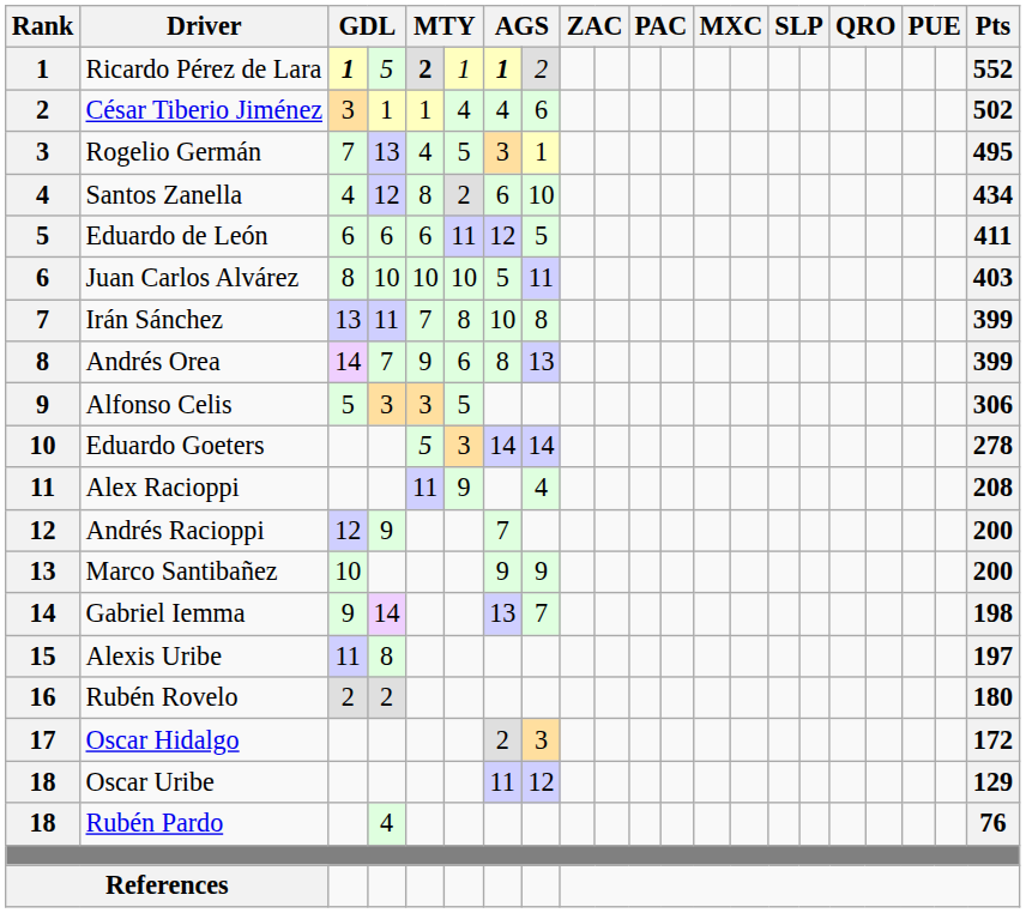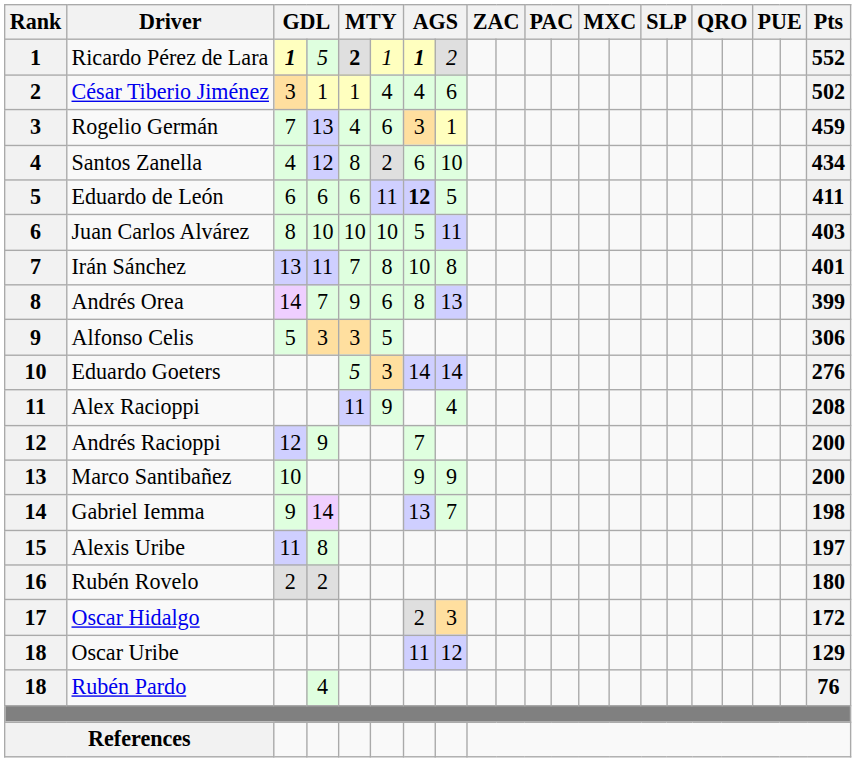 <table class="wikitable" style="text-align:center;">
 <tr>
 <th>Rank</th>
 <th>Driver</th>
 <th colspan=2>GDL</th>
 <th colspan=2>MTY</th>
 <th colspan=2>AGS</th>
 <th colspan=2>ZAC</th>
 <th colspan=2>PAC</th>
 <th colspan=2>MXC</th>
 <th colspan=2>SLP</th>
 <th colspan=2>QRO</th>
 <th colspan=2>PUE</th>
 <th>Pts</th>
 </tr>
 <tr>
 <th>1</th>
 <td align="left"> Ricardo Pérez de Lara</td>
 <td bgcolor="#FFFFBF"><strong><em>1</em></strong></td>
 <td bgcolor="#DFFFDF"><em>5</em></td>
 <td bgcolor="#DFDFDF"><strong>2</strong></td>
 <td bgcolor="#FFFFBF"><em>1</em></td>
 <td bgcolor="#FFFFBF"><strong><em>1</em></strong></td>
 <td bgcolor="#DFDFDF"><em>2</em></td>
 <td></td>
 <td></td>
 <td></td>
 <td></td>
 <td></td>
 <td></td>
 <td></td>
 <td></td>
 <td></td>
 <td></td>
 <td></td>
 <td></td>
 <th>552</th>
 </tr>
 <tr>
 <th>2</th>
 <td align="left"> <a href='#'>César Tiberio Jiménez</a></td>
 <td bgcolor="#FFDF9F">3</td>
 <td bgcolor="#FFFFBF">1</td>
 <td bgcolor="#FFFFBF">1</td>
 <td bgcolor="#DFFFDF">4</td>
 <td bgcolor="#DFFFDF">4</td>
 <td bgcolor="#DFFFDF">6</td>
 <td></td>
 <td></td>
 <td></td>
 <td></td>
 <td></td>
 <td></td>
 <td></td>
 <td></td>
 <td></td>
 <td></td>
 <td></td>
 <td></td>
 <th>502</th>
 </tr>
 <tr>
 <th>3</th>
 <td align="left"> Rogelio Germán</td>
 <td bgcolor="#DFFFDF">7</td>
 <td bgcolor="#cfcfff">13</td>
 <td bgcolor="#DFFFDF">4</td>
-<td bgcolor="#DFFFDF">5</td>
+<td bgcolor="#DFFFDF">6</td>
 <td bgcolor="#FFDF9F">3</td>
 <td bgcolor="#FFFFBF">1</td>
 <td></td>
 <td></td>
 <td></td>
 <td></td>
 <td></td>
 <td></td>
 <td></td>
 <td></td>
 <td></td>
 <td></td>
 <td></td>
 <td></td>
-<th>495</th>
+<th>459</th>
 </tr>
 <tr>
 <th>4</th>
 <td align="left"> Santos Zanella</td>
 <td bgcolor="#DFFFDF">4</td>
 <td bgcolor="#cfcfff">12</td>
 <td bgcolor="#DFFFDF">8</td>
 <td bgcolor="#DFDFDF">2</td>
 <td bgcolor="#DFFFDF">6</td>
 <td bgcolor="#DFFFDF">10</td>
 <td></td>
 <td></td>
 <td></td>
 <td></td>
 <td></td>
 <td></td>
 <td></td>
 <td></td>
 <td></td>
 <td></td>
 <td></td>
 <td></td>
 <th>434</th>
 </tr>
 <tr>
 <th>5</th>
 <td align="left"> Eduardo de León</td>
 <td bgcolor="#DFFFDF">6</td>
 <td bgcolor="#DFFFDF">6</td>
 <td bgcolor="#DFFFDF">6</td>
 <td bgcolor="#cfcfff">11</td>
-<td bgcolor="#cfcfff">12</td>
+<td bgcolor="#cfcfff"><strong>12</strong></td>
 <td bgcolor="#DFFFDF">5</td>
 <td></td>
 <td></td>
 <td></td>
 <td></td>
 <td></td>
 <td></td>
 <td></td>
 <td></td>
 <td></td>
 <td></td>
 <td></td>
 <td></td>
 <th>411</th>
 </tr>
 <tr>
 <th>6</th>
 <td align="left"> Juan Carlos Alvárez</td>
 <td bgcolor="#DFFFDF">8</td>
 <td bgcolor="#DFFFDF">10</td>
 <td bgcolor="#DFFFDF">10</td>
 <td bgcolor="#DFFFDF">10</td>
 <td bgcolor="#DFFFDF">5</td>
 <td bgcolor="#cfcfff">11</td>
 <td></td>
 <td></td>
 <td></td>
 <td></td>
 <td></td>
 <td></td>
 <td></td>
 <td></td>
 <td></td>
 <td></td>
 <td></td>
 <td></td>
 <th>403</th>
 </tr>
 <tr>
 <th>7</th>
 <td align="left"> Irán Sánchez</td>
 <td bgcolor="#cfcfff">13</td>
 <td bgcolor="#cfcfff">11</td>
 <td bgcolor="#DFFFDF">7</td>
 <td bgcolor="#DFFFDF">8</td>
 <td bgcolor="#DFFFDF">10</td>
 <td bgcolor="#DFFFDF">8</td>
 <td></td>
 <td></td>
 <td></td>
 <td></td>
 <td></td>
 <td></td>
 <td></td>
 <td></td>
 <td></td>
 <td></td>
 <td></td>
 <td></td>
-<th>399</th>
+<th>401</th>
 </tr>
 <tr>
 <th>8</th>
 <td align="left"> Andrés Orea</td>
 <td bgcolor="#efcfff">14</td>
 <td bgcolor="#DFFFDF">7</td>
 <td bgcolor="#DFFFDF">9</td>
 <td bgcolor="#DFFFDF">6</td>
 <td bgcolor="#DFFFDF">8</td>
 <td bgcolor="#cfcfff">13</td>
 <td></td>
 <td></td>
 <td></td>
 <td></td>
 <td></td>
 <td></td>
 <td></td>
 <td></td>
 <td></td>
 <td></td>
 <td></td>
 <td></td>
 <th>399</th>
 </tr>
 <tr>
 <th>9</th>
 <td align="left"> Alfonso Celis</td>
 <td bgcolor="#DFFFDF">5</td>
 <td bgcolor="#FFDF9F">3</td>
 <td bgcolor="#FFDF9F">3</td>
 <td bgcolor="#DFFFDF">5</td>
 <td></td>
 <td></td>
 <td></td>
 <td></td>
 <td></td>
 <td></td>
 <td></td>
 <td></td>
 <td></td>
 <td></td>
 <td></td>
 <td></td>
 <td></td>
 <td></td>
 <th>306</th>
 </tr>
 <tr>
 <th>10</th>
 <td align="left"> Eduardo Goeters</td>
 <td></td>
 <td></td>
 <td bgcolor="#DFFFDF"><em>5</em></td>
 <td bgcolor="#FFDF9F">3</td>
 <td bgcolor="#cfcfff">14</td>
 <td bgcolor="#cfcfff">14</td>
 <td></td>
 <td></td>
 <td></td>
 <td></td>
 <td></td>
 <td></td>
 <td></td>
 <td></td>
 <td></td>
 <td></td>
 <td></td>
 <td></td>
-<th>278</th>
+<th>276</th>
 </tr>
 <tr>
 <th>11</th>
 <td align="left"> Alex Racioppi</td>
 <td></td>
 <td></td>
 <td bgcolor="#cfcfff">11</td>
 <td bgcolor="#DFFFDF">9</td>
 <td></td>
 <td bgcolor="#DFFFDF">4</td>
 <td></td>
 <td></td>
 <td></td>
 <td></td>
 <td></td>
 <td></td>
 <td></td>
 <td></td>
 <td></td>
 <td></td>
 <td></td>
 <td></td>
 <th>208</th>
 </tr>
 <tr>
 <th>12</th>
 <td align="left"> Andrés Racioppi</td>
 <td bgcolor="#cfcfff">12</td>
 <td bgcolor="#DFFFDF">9</td>
 <td></td>
 <td></td>
 <td bgcolor="#DFFFDF">7</td>
 <td></td>
 <td></td>
 <td></td>
 <td></td>
 <td></td>
 <td></td>
 <td></td>
 <td></td>
 <td></td>
 <td></td>
 <td></td>
 <td></td>
 <td></td>
 <th>200</th>
 </tr>
 <tr>
 <th>13</th>
 <td align="left"> Marco Santibañez</td>
 <td bgcolor="#DFFFDF">10</td>
 <td></td>
 <td></td>
 <td></td>
 <td bgcolor="#DFFFDF">9</td>
 <td bgcolor="#DFFFDF">9</td>
 <td></td>
 <td></td>
 <td></td>
 <td></td>
 <td></td>
 <td></td>
 <td></td>
 <td></td>
 <td></td>
 <td></td>
 <td></td>
 <td></td>
 <th>200</th>
 </tr>
 <tr>
 <th>14</th>
 <td align="left"> Gabriel Iemma</td>
 <td bgcolor="#DFFFDF">9</td>
 <td bgcolor="#efcfff">14</td>
 <td></td>
 <td></td>
 <td bgcolor="#cfcfff">13</td>
 <td bgcolor="#DFFFDF">7</td>
 <td></td>
 <td></td>
 <td></td>
 <td></td>
 <td></td>
 <td></td>
 <td></td>
 <td></td>
 <td></td>
 <td></td>
 <td></td>
 <td></td>
 <th>198</th>
 </tr>
 <tr>
 <th>15</th>
 <td align="left"> Alexis Uribe</td>
 <td bgcolor="#cfcfff">11</td>
 <td bgcolor="#DFFFDF">8</td>
 <td></td>
 <td></td>
 <td></td>
 <td></td>
 <td></td>
 <td></td>
 <td></td>
 <td></td>
 <td></td>
 <td></td>
 <td></td>
 <td></td>
 <td></td>
 <td></td>
 <td></td>
 <td></td>
 <th>197</th>
 </tr>
 <tr>
 <th>16</th>
 <td align="left"> Rubén Rovelo</td>
 <td bgcolor="#DFDFDF">2</td>
 <td bgcolor="#DFDFDF">2</td>
 <td></td>
 <td></td>
 <td></td>
 <td></td>
 <td></td>
 <td></td>
 <td></td>
 <td></td>
 <td></td>
 <td></td>
 <td></td>
 <td></td>
 <td></td>
 <td></td>
 <td></td>
 <td></td>
 <th>180</th>
 </tr>
 <tr>
 <th>17</th>
 <td align="left"> <a href='#'>Oscar Hidalgo</a></td>
 <td></td>
 <td></td>
 <td></td>
 <td></td>
 <td bgcolor="#DFDFDF">2</td>
 <td bgcolor="#FFDF9F">3</td>
 <td></td>
 <td></td>
 <td></td>
 <td></td>
 <td></td>
 <td></td>
 <td></td>
 <td></td>
 <td></td>
 <td></td>
 <td></td>
 <td></td>
 <th>172</th>
 </tr>
 <tr>
 <th>18</th>
 <td align="left"> Oscar Uribe</td>
 <td></td>
 <td></td>
 <td></td>
 <td></td>
 <td bgcolor="#cfcfff">11</td>
 <td bgcolor="#cfcfff">12</td>
 <td></td>
 <td></td>
 <td></td>
 <td></td>
 <td></td>
 <td></td>
 <td></td>
 <td></td>
 <td></td>
 <td></td>
 <td></td>
 <td></td>
 <th>129</th>
 </tr>
 <tr>
 <th>18</th>
 <td align="left"> <a href='#'>Rubén Pardo</a></td>
 <td></td>
 <td bgcolor="#DFFFDF">4</td>
 <td></td>
 <td></td>
 <td></td>
 <td></td>
 <td></td>
 <td></td>
 <td></td>
 <td></td>
 <td></td>
 <td></td>
 <td></td>
 <td></td>
 <td></td>
 <td></td>
 <td></td>
 <td></td>
 <th>76</th>
 </tr>
 <tr>
 <td colspan=21 bgcolor=#808080 height="5px"></td>
 </tr>
 <tr>
 <th colspan=2>References</th>
 <td></td>
 <td></td>
 <td></td>
 <td></td>
 <td></td>
 <td></td>
 </tr>
 </table>
